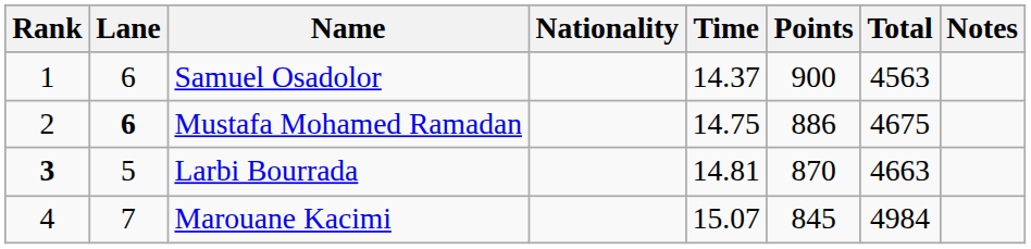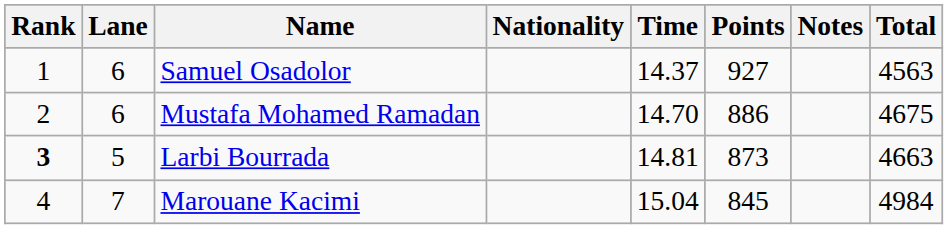 <table class="wikitable sortable" style="text-align:center">
 <tr>
 <th>Rank</th>
 <th>Lane</th>
 <th>Name</th>
 <th>Nationality</th>
 <th>Time</th>
 <th>Points</th>
+<th>Notes</th>
 <th>Total</th>
-<th>Notes</th>
 </tr>
 <tr>
 <td>1</td>
 <td>6</td>
 <td align="left"><a href='#'>Samuel Osadolor</a></td>
 <td align=left></td>
 <td>14.37</td>
-<td>900</td>
+<td>927</td>
+<td></td>
 <td>4563</td>
-<td></td>
 </tr>
 <tr>
 <td>2</td>
-<td><strong>6</strong></td>
+<td>6</td>
 <td align="left"><a href='#'>Mustafa Mohamed Ramadan</a></td>
 <td align=left></td>
-<td>14.75</td>
+<td>14.70</td>
 <td>886</td>
+<td></td>
 <td>4675</td>
-<td></td>
 </tr>
 <tr>
 <td><strong>3</strong></td>
 <td>5</td>
 <td align="left"><a href='#'>Larbi Bourrada</a></td>
 <td align=left></td>
 <td>14.81</td>
-<td>870</td>
+<td>873</td>
+<td></td>
 <td>4663</td>
-<td></td>
 </tr>
 <tr>
 <td>4</td>
 <td>7</td>
 <td align="left"><a href='#'>Marouane Kacimi</a></td>
 <td align=left></td>
-<td>15.07</td>
+<td>15.04</td>
 <td>845</td>
+<td></td>
 <td>4984</td>
-<td></td>
 </tr>
 </table>
